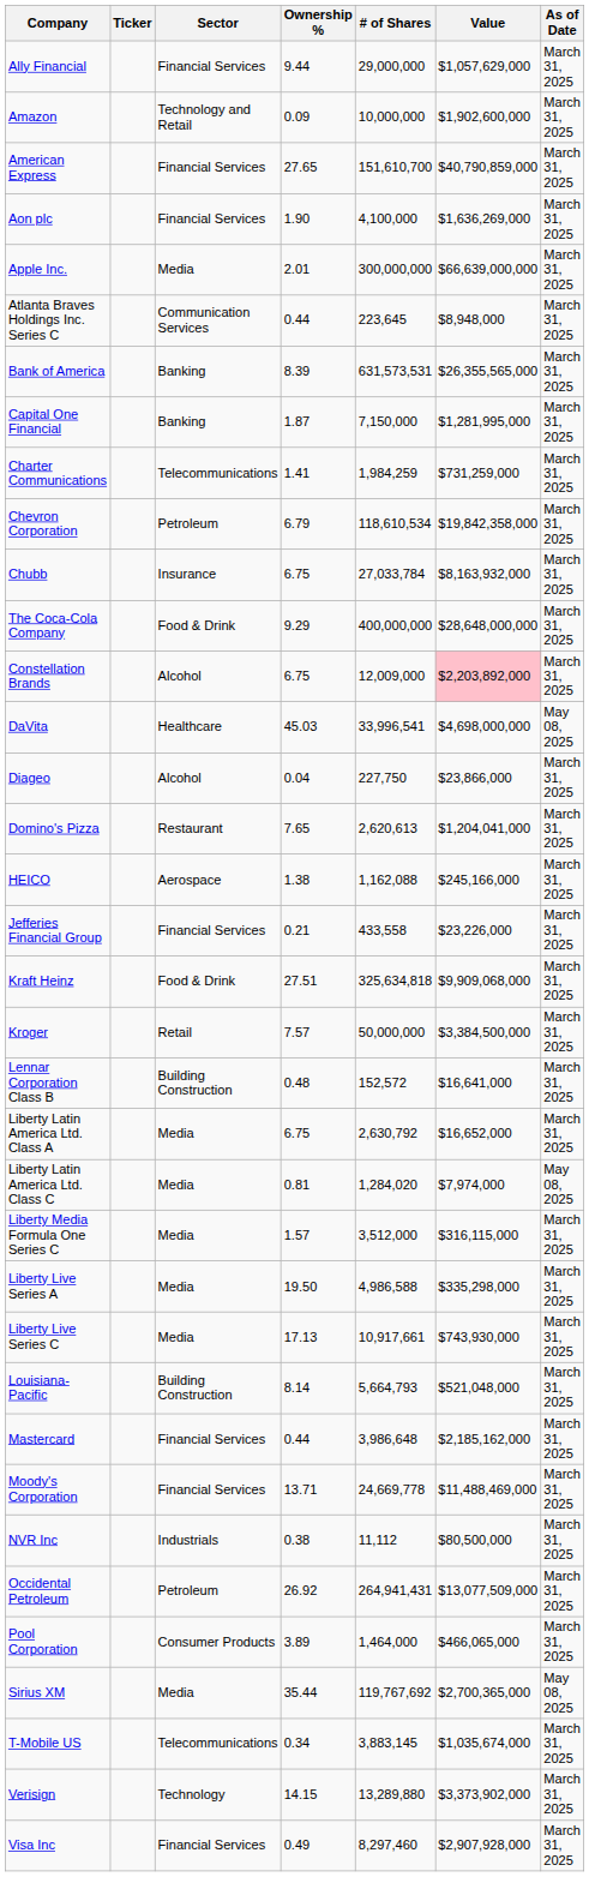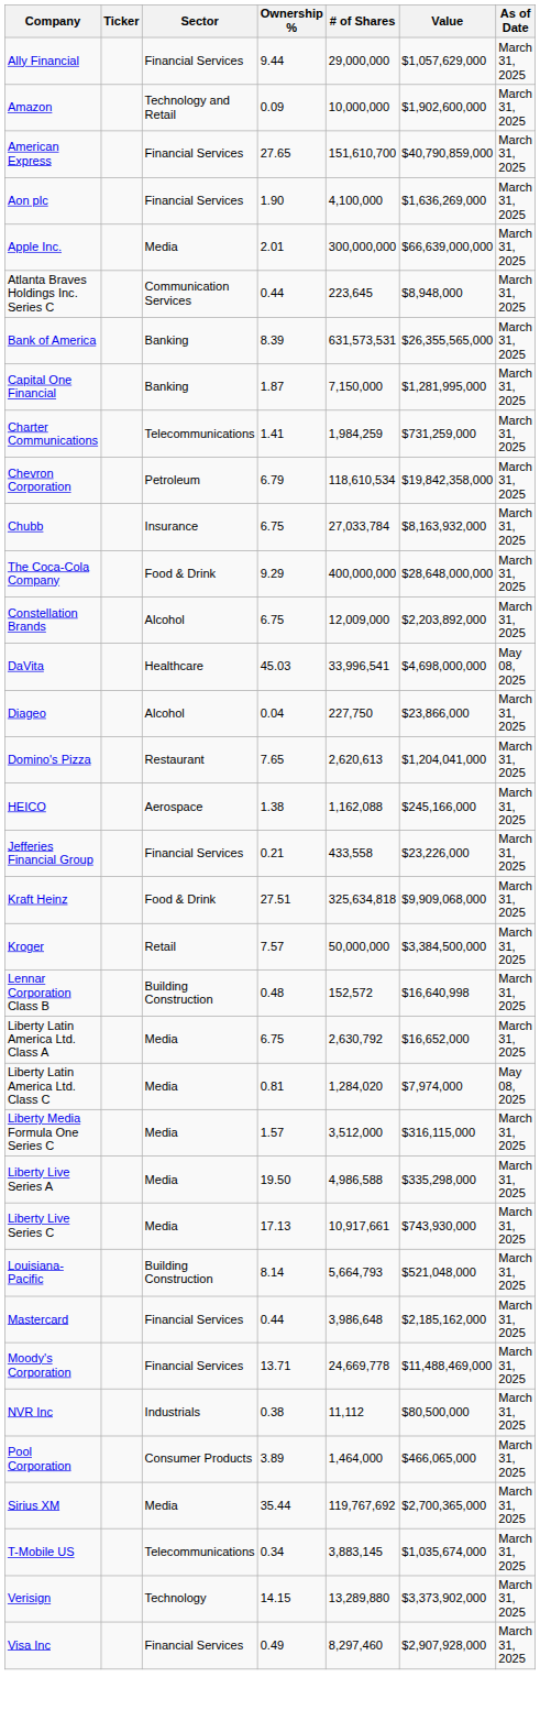 <table class="wikitable sortable mw-collapsible">
 <tr>
 <th>Company</th>
 <th>Ticker</th>
 <th>Sector</th>
 <th>Ownership %</th>
 <th># of Shares</th>
 <th>Value</th>
 <th>As of Date</th>
 </tr>
 <tr>
 <td><a href='#'>Ally Financial</a></td>
 <td></td>
 <td>Financial Services</td>
 <td>9.44</td>
 <td>29,000,000</td>
 <td>$1,057,629,000</td>
 <td>March 31, 2025</td>
 </tr>
 <tr>
 <td><a href='#'>Amazon</a></td>
 <td></td>
 <td>Technology and Retail</td>
 <td>0.09</td>
 <td>10,000,000</td>
 <td>$1,902,600,000</td>
 <td>March 31, 2025</td>
 </tr>
 <tr>
 <td><a href='#'>American Express</a></td>
 <td></td>
 <td>Financial Services</td>
 <td>27.65</td>
 <td>151,610,700</td>
 <td>$40,790,859,000</td>
 <td>March 31, 2025</td>
 </tr>
 <tr>
 <td><a href='#'>Aon plc</a></td>
 <td></td>
 <td>Financial Services</td>
 <td>1.90</td>
 <td>4,100,000</td>
 <td>$1,636,269,000</td>
 <td>March 31, 2025</td>
 </tr>
 <tr>
 <td><a href='#'>Apple Inc.</a></td>
 <td></td>
 <td>Media</td>
 <td>2.01</td>
 <td>300,000,000</td>
 <td>$66,639,000,000</td>
 <td>March 31, 2025</td>
 </tr>
 <tr>
 <td>Atlanta Braves Holdings Inc. Series C</td>
 <td></td>
 <td>Communication Services</td>
 <td>0.44</td>
 <td>223,645</td>
 <td>$8,948,000</td>
 <td>March 31, 2025</td>
 </tr>
 <tr>
 <td><a href='#'>Bank of America</a></td>
 <td></td>
 <td>Banking</td>
 <td>8.39</td>
 <td>631,573,531</td>
 <td>$26,355,565,000</td>
 <td>March 31, 2025</td>
 </tr>
 <tr>
 <td><a href='#'>Capital One Financial</a></td>
 <td></td>
 <td>Banking</td>
 <td>1.87</td>
 <td>7,150,000</td>
 <td>$1,281,995,000</td>
 <td>March 31, 2025</td>
 </tr>
 <tr>
 <td><a href='#'>Charter Communications</a></td>
 <td></td>
 <td>Telecommunications</td>
 <td>1.41</td>
 <td>1,984,259</td>
 <td>$731,259,000</td>
 <td>March 31, 2025</td>
 </tr>
 <tr>
 <td><a href='#'>Chevron Corporation</a></td>
 <td></td>
 <td>Petroleum</td>
 <td>6.79</td>
 <td>118,610,534</td>
 <td>$19,842,358,000</td>
 <td>March 31, 2025</td>
 </tr>
 <tr>
 <td><a href='#'>Chubb</a></td>
 <td></td>
 <td>Insurance</td>
 <td>6.75</td>
 <td>27,033,784</td>
 <td>$8,163,932,000</td>
 <td>March 31, 2025</td>
 </tr>
 <tr>
 <td><a href='#'>The Coca-Cola Company</a></td>
 <td></td>
 <td>Food & Drink</td>
 <td>9.29</td>
 <td>400,000,000</td>
 <td>$28,648,000,000</td>
 <td>March 31, 2025</td>
 </tr>
 <tr>
 <td><a href='#'>Constellation Brands</a></td>
 <td></td>
 <td>Alcohol</td>
 <td>6.75</td>
 <td>12,009,000</td>
-<td style="background: pink;">$2,203,892,000</td>
+<td>$2,203,892,000</td>
 <td>March 31, 2025</td>
 </tr>
 <tr>
 <td><a href='#'>DaVita</a></td>
 <td></td>
 <td>Healthcare</td>
 <td>45.03</td>
 <td>33,996,541</td>
 <td>$4,698,000,000</td>
 <td>May 08, 2025</td>
 </tr>
 <tr>
 <td><a href='#'>Diageo</a></td>
 <td></td>
 <td>Alcohol</td>
 <td>0.04</td>
 <td>227,750</td>
 <td>$23,866,000</td>
 <td>March 31, 2025</td>
 </tr>
 <tr>
 <td><a href='#'>Domino's Pizza</a></td>
 <td></td>
 <td>Restaurant</td>
 <td>7.65</td>
 <td>2,620,613</td>
 <td>$1,204,041,000</td>
 <td>March 31, 2025</td>
 </tr>
 <tr>
 <td><a href='#'>HEICO</a></td>
 <td></td>
 <td>Aerospace</td>
 <td>1.38</td>
 <td>1,162,088</td>
 <td>$245,166,000</td>
 <td>March 31, 2025</td>
 </tr>
 <tr>
 <td><a href='#'>Jefferies Financial Group</a></td>
 <td></td>
 <td>Financial Services</td>
 <td>0.21</td>
 <td>433,558</td>
 <td>$23,226,000</td>
 <td>March 31, 2025</td>
 </tr>
 <tr>
 <td><a href='#'>Kraft Heinz</a></td>
 <td></td>
 <td>Food & Drink</td>
 <td>27.51</td>
 <td>325,634,818</td>
 <td>$9,909,068,000</td>
 <td>March 31, 2025</td>
 </tr>
 <tr>
 <td><a href='#'>Kroger</a></td>
 <td></td>
 <td>Retail</td>
 <td>7.57</td>
 <td>50,000,000</td>
 <td>$3,384,500,000</td>
 <td>March 31, 2025</td>
 </tr>
 <tr>
 <td><a href='#'>Lennar Corporation</a> Class B</td>
 <td></td>
 <td>Building Construction</td>
 <td>0.48</td>
 <td>152,572</td>
-<td>$16,641,000</td>
+<td>$16,640,998</td>
 <td>March 31, 2025</td>
 </tr>
 <tr>
 <td>Liberty Latin America Ltd. Class A</td>
 <td></td>
 <td>Media</td>
 <td>6.75</td>
 <td>2,630,792</td>
 <td>$16,652,000</td>
 <td>March 31, 2025</td>
 </tr>
 <tr>
 <td>Liberty Latin America Ltd. Class C</td>
 <td></td>
 <td>Media</td>
 <td>0.81</td>
 <td>1,284,020</td>
 <td>$7,974,000</td>
 <td>May 08, 2025</td>
 </tr>
 <tr>
 <td><a href='#'>Liberty Media</a> Formula One Series C</td>
 <td></td>
 <td>Media</td>
 <td>1.57</td>
 <td>3,512,000</td>
 <td>$316,115,000</td>
 <td>March 31, 2025</td>
 </tr>
 <tr>
 <td><a href='#'>Liberty Live</a> Series A</td>
 <td></td>
 <td>Media</td>
 <td>19.50</td>
 <td>4,986,588</td>
 <td>$335,298,000</td>
 <td>March 31, 2025</td>
 </tr>
 <tr>
 <td><a href='#'>Liberty Live</a> Series C</td>
 <td></td>
 <td>Media</td>
 <td>17.13</td>
 <td>10,917,661</td>
 <td>$743,930,000</td>
 <td>March 31, 2025</td>
 </tr>
 <tr>
 <td><a href='#'>Louisiana-Pacific</a></td>
 <td></td>
 <td>Building Construction</td>
 <td>8.14</td>
 <td>5,664,793</td>
 <td>$521,048,000</td>
 <td>March 31, 2025</td>
 </tr>
 <tr>
 <td><a href='#'>Mastercard</a></td>
 <td></td>
 <td>Financial Services</td>
 <td>0.44</td>
 <td>3,986,648</td>
 <td>$2,185,162,000</td>
 <td>March 31, 2025</td>
 </tr>
 <tr>
 <td><a href='#'>Moody's Corporation</a></td>
 <td></td>
 <td>Financial Services</td>
 <td>13.71</td>
 <td>24,669,778</td>
 <td>$11,488,469,000</td>
 <td>March 31, 2025</td>
 </tr>
 <tr>
 <td><a href='#'>NVR Inc</a></td>
 <td></td>
 <td>Industrials</td>
 <td>0.38</td>
 <td>11,112</td>
 <td>$80,500,000</td>
 <td>March 31, 2025</td>
 </tr>
 <tr>
-<td><a href='#'>Occidental Petroleum</a></td>
-<td></td>
-<td>Petroleum</td>
-<td>26.92</td>
-<td>264,941,431</td>
-<td>$13,077,509,000</td>
-<td>March 31, 2025</td>
-</tr>
-<tr>
 <td><a href='#'>Pool Corporation</a></td>
 <td></td>
 <td>Consumer Products</td>
 <td>3.89</td>
 <td>1,464,000</td>
 <td>$466,065,000</td>
 <td>March 31, 2025</td>
 </tr>
 <tr>
 <td><a href='#'>Sirius XM</a></td>
 <td></td>
 <td>Media</td>
 <td>35.44</td>
 <td>119,767,692</td>
 <td>$2,700,365,000</td>
-<td>May 08, 2025</td>
+<td>March 31, 2025</td>
 </tr>
 <tr>
 <td><a href='#'>T-Mobile US</a></td>
 <td></td>
 <td>Telecommunications</td>
 <td>0.34</td>
 <td>3,883,145</td>
 <td>$1,035,674,000</td>
 <td>March 31, 2025</td>
 </tr>
 <tr>
 <td><a href='#'>Verisign</a></td>
 <td></td>
 <td>Technology</td>
 <td>14.15</td>
 <td>13,289,880</td>
 <td>$3,373,902,000</td>
 <td>March 31, 2025</td>
 </tr>
 <tr>
 <td><a href='#'>Visa Inc</a></td>
 <td></td>
 <td>Financial Services</td>
 <td>0.49</td>
 <td>8,297,460</td>
 <td>$2,907,928,000</td>
 <td>March 31, 2025</td>
 </tr>
 </table>
